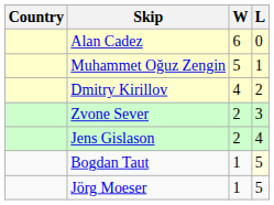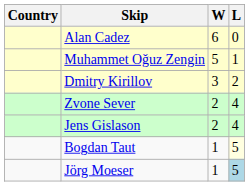 <table class=wikitable>
 <tr>
 <th>Country</th>
 <th>Skip</th>
 <th>W</th>
 <th>L</th>
 </tr>
 <tr bgcolor=#ffffcc>
 <td></td>
 <td><a href='#'>Alan Cadez</a></td>
 <td>6</td>
 <td>0</td>
 </tr>
 <tr bgcolor=#ffffcc>
 <td></td>
 <td><a href='#'>Muhammet Oǧuz Zengin</a></td>
 <td>5</td>
 <td>1</td>
 </tr>
 <tr bgcolor=#ffffcc>
 <td></td>
 <td><a href='#'>Dmitry Kirillov</a></td>
-<td>4</td>
+<td>3</td>
 <td>2</td>
 </tr>
 <tr bgcolor=#ccffcc>
 <td></td>
 <td><a href='#'>Zvone Sever</a></td>
 <td>2</td>
-<td>3</td>
+<td>4</td>
 </tr>
 <tr bgcolor=#ccffcc>
 <td></td>
 <td><a href='#'>Jens Gislason</a></td>
 <td>2</td>
 <td>4</td>
 </tr>
 <tr>
 <td></td>
 <td><a href='#'>Bogdan Taut</a></td>
 <td>1</td>
 <td style="background: lightyellow;">5</td>
 </tr>
 <tr>
 <td></td>
 <td><a href='#'>Jörg Moeser</a></td>
 <td>1</td>
-<td>5</td>
+<td style="background: lightblue;">5</td>
 </tr>
 </table>
